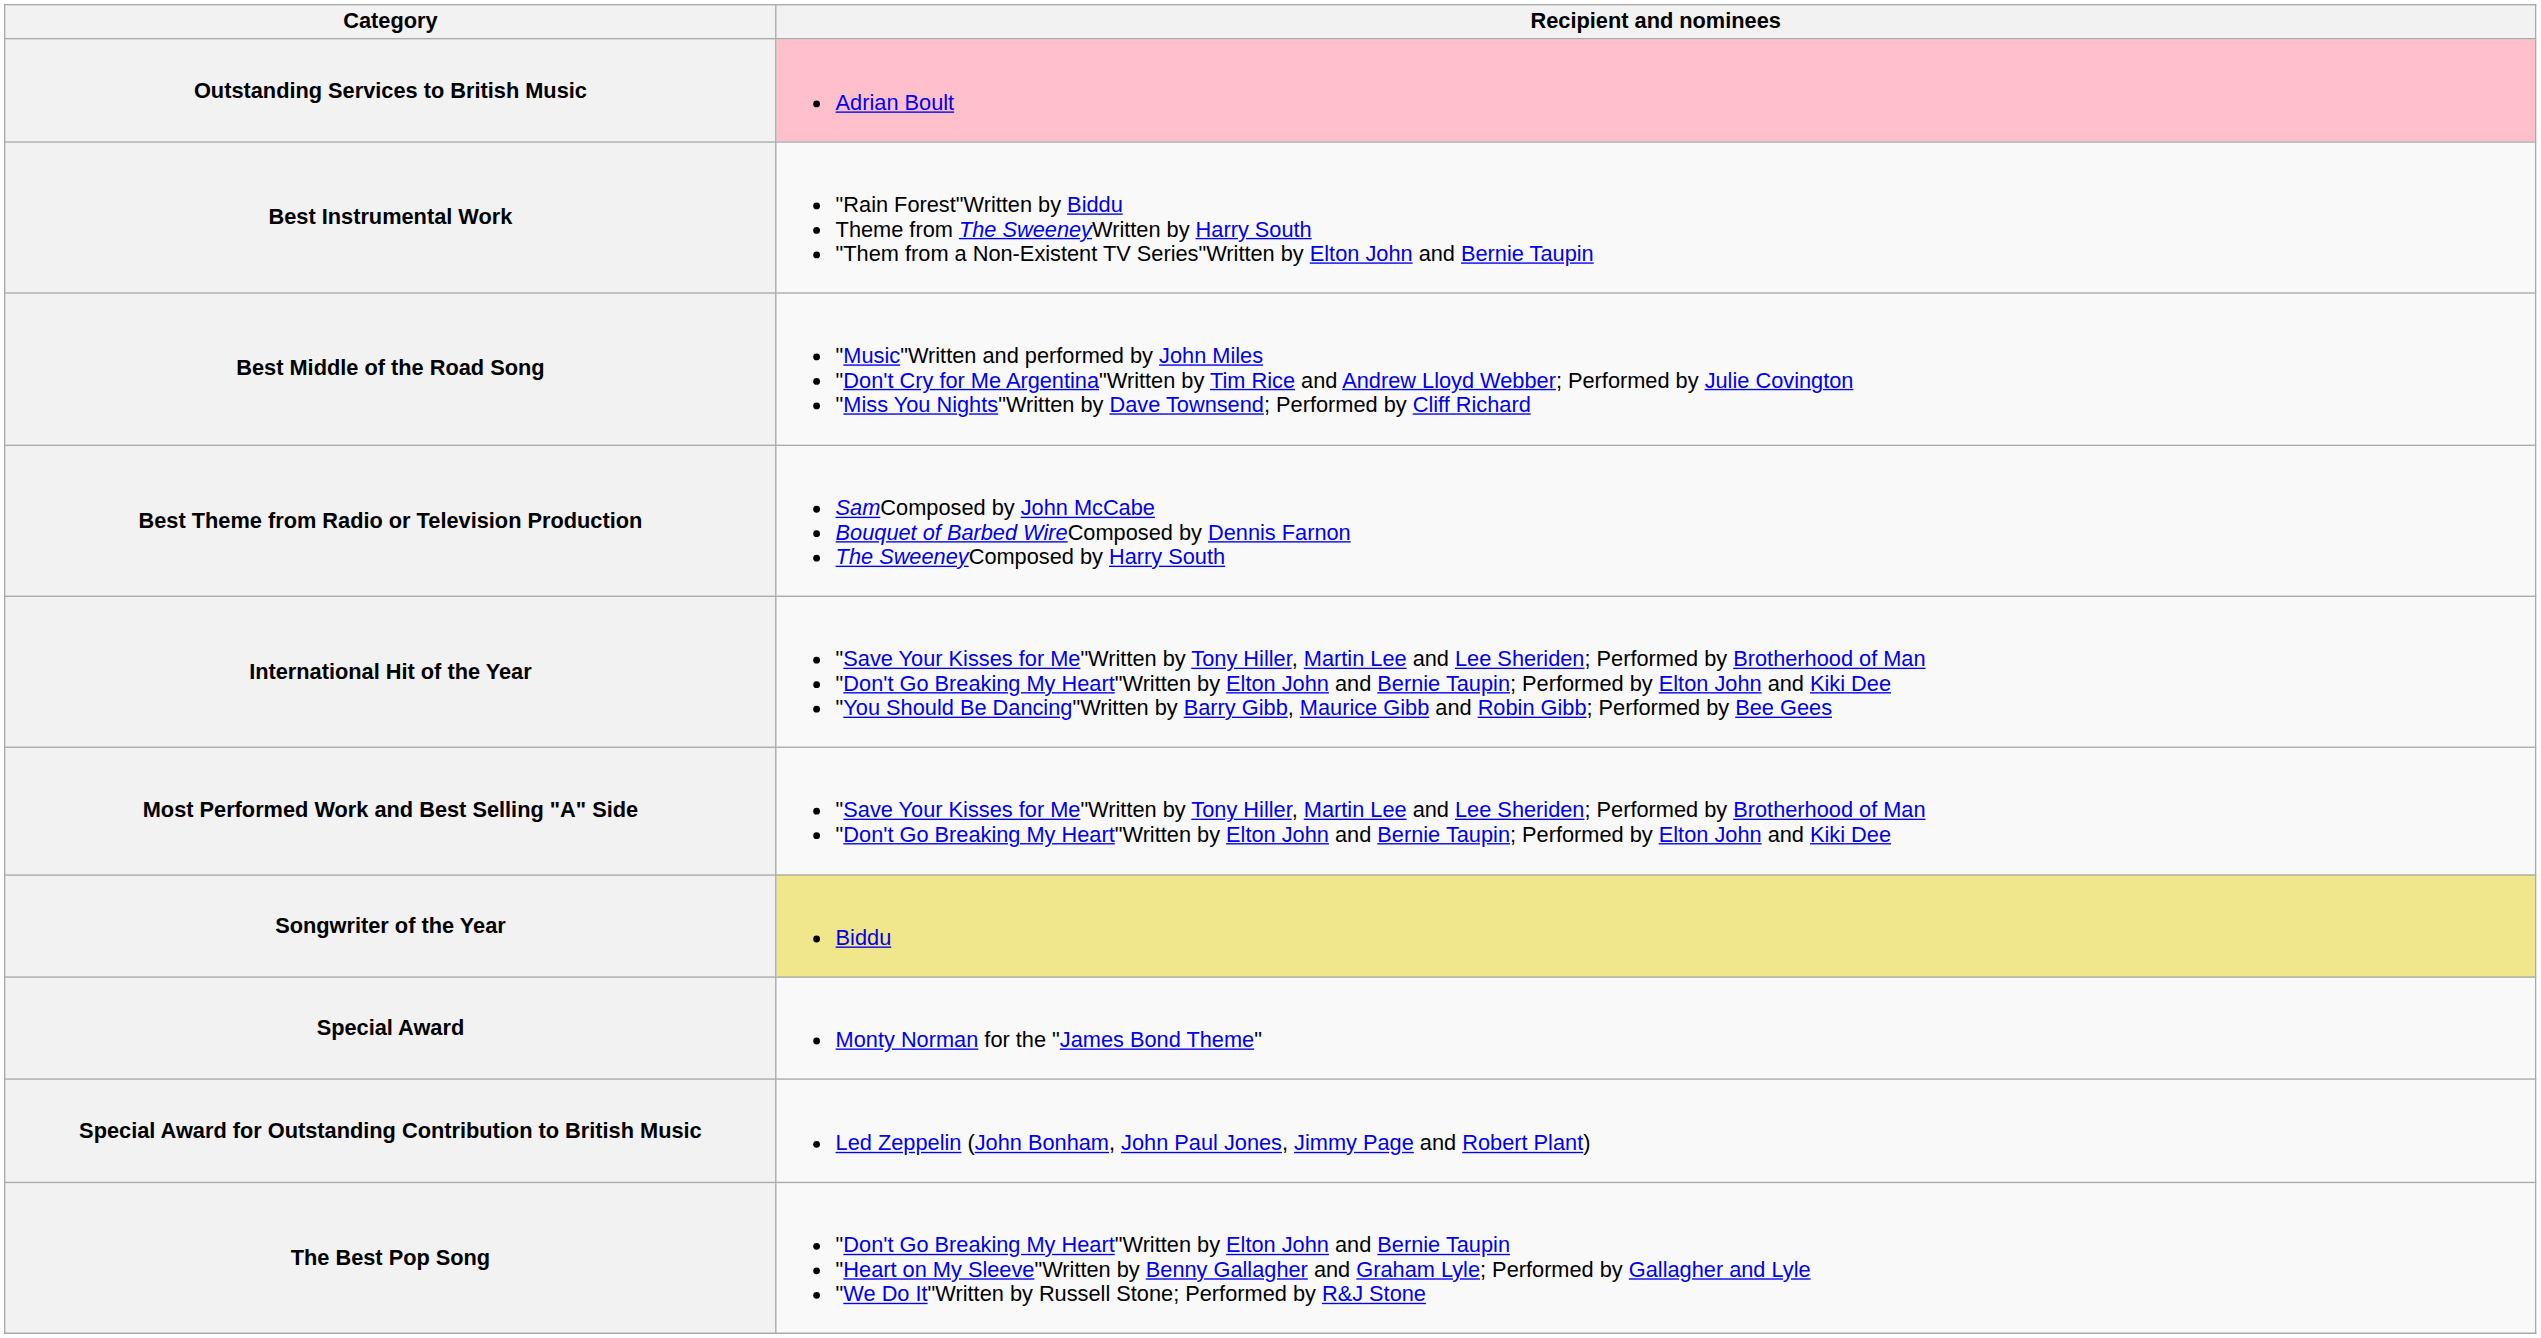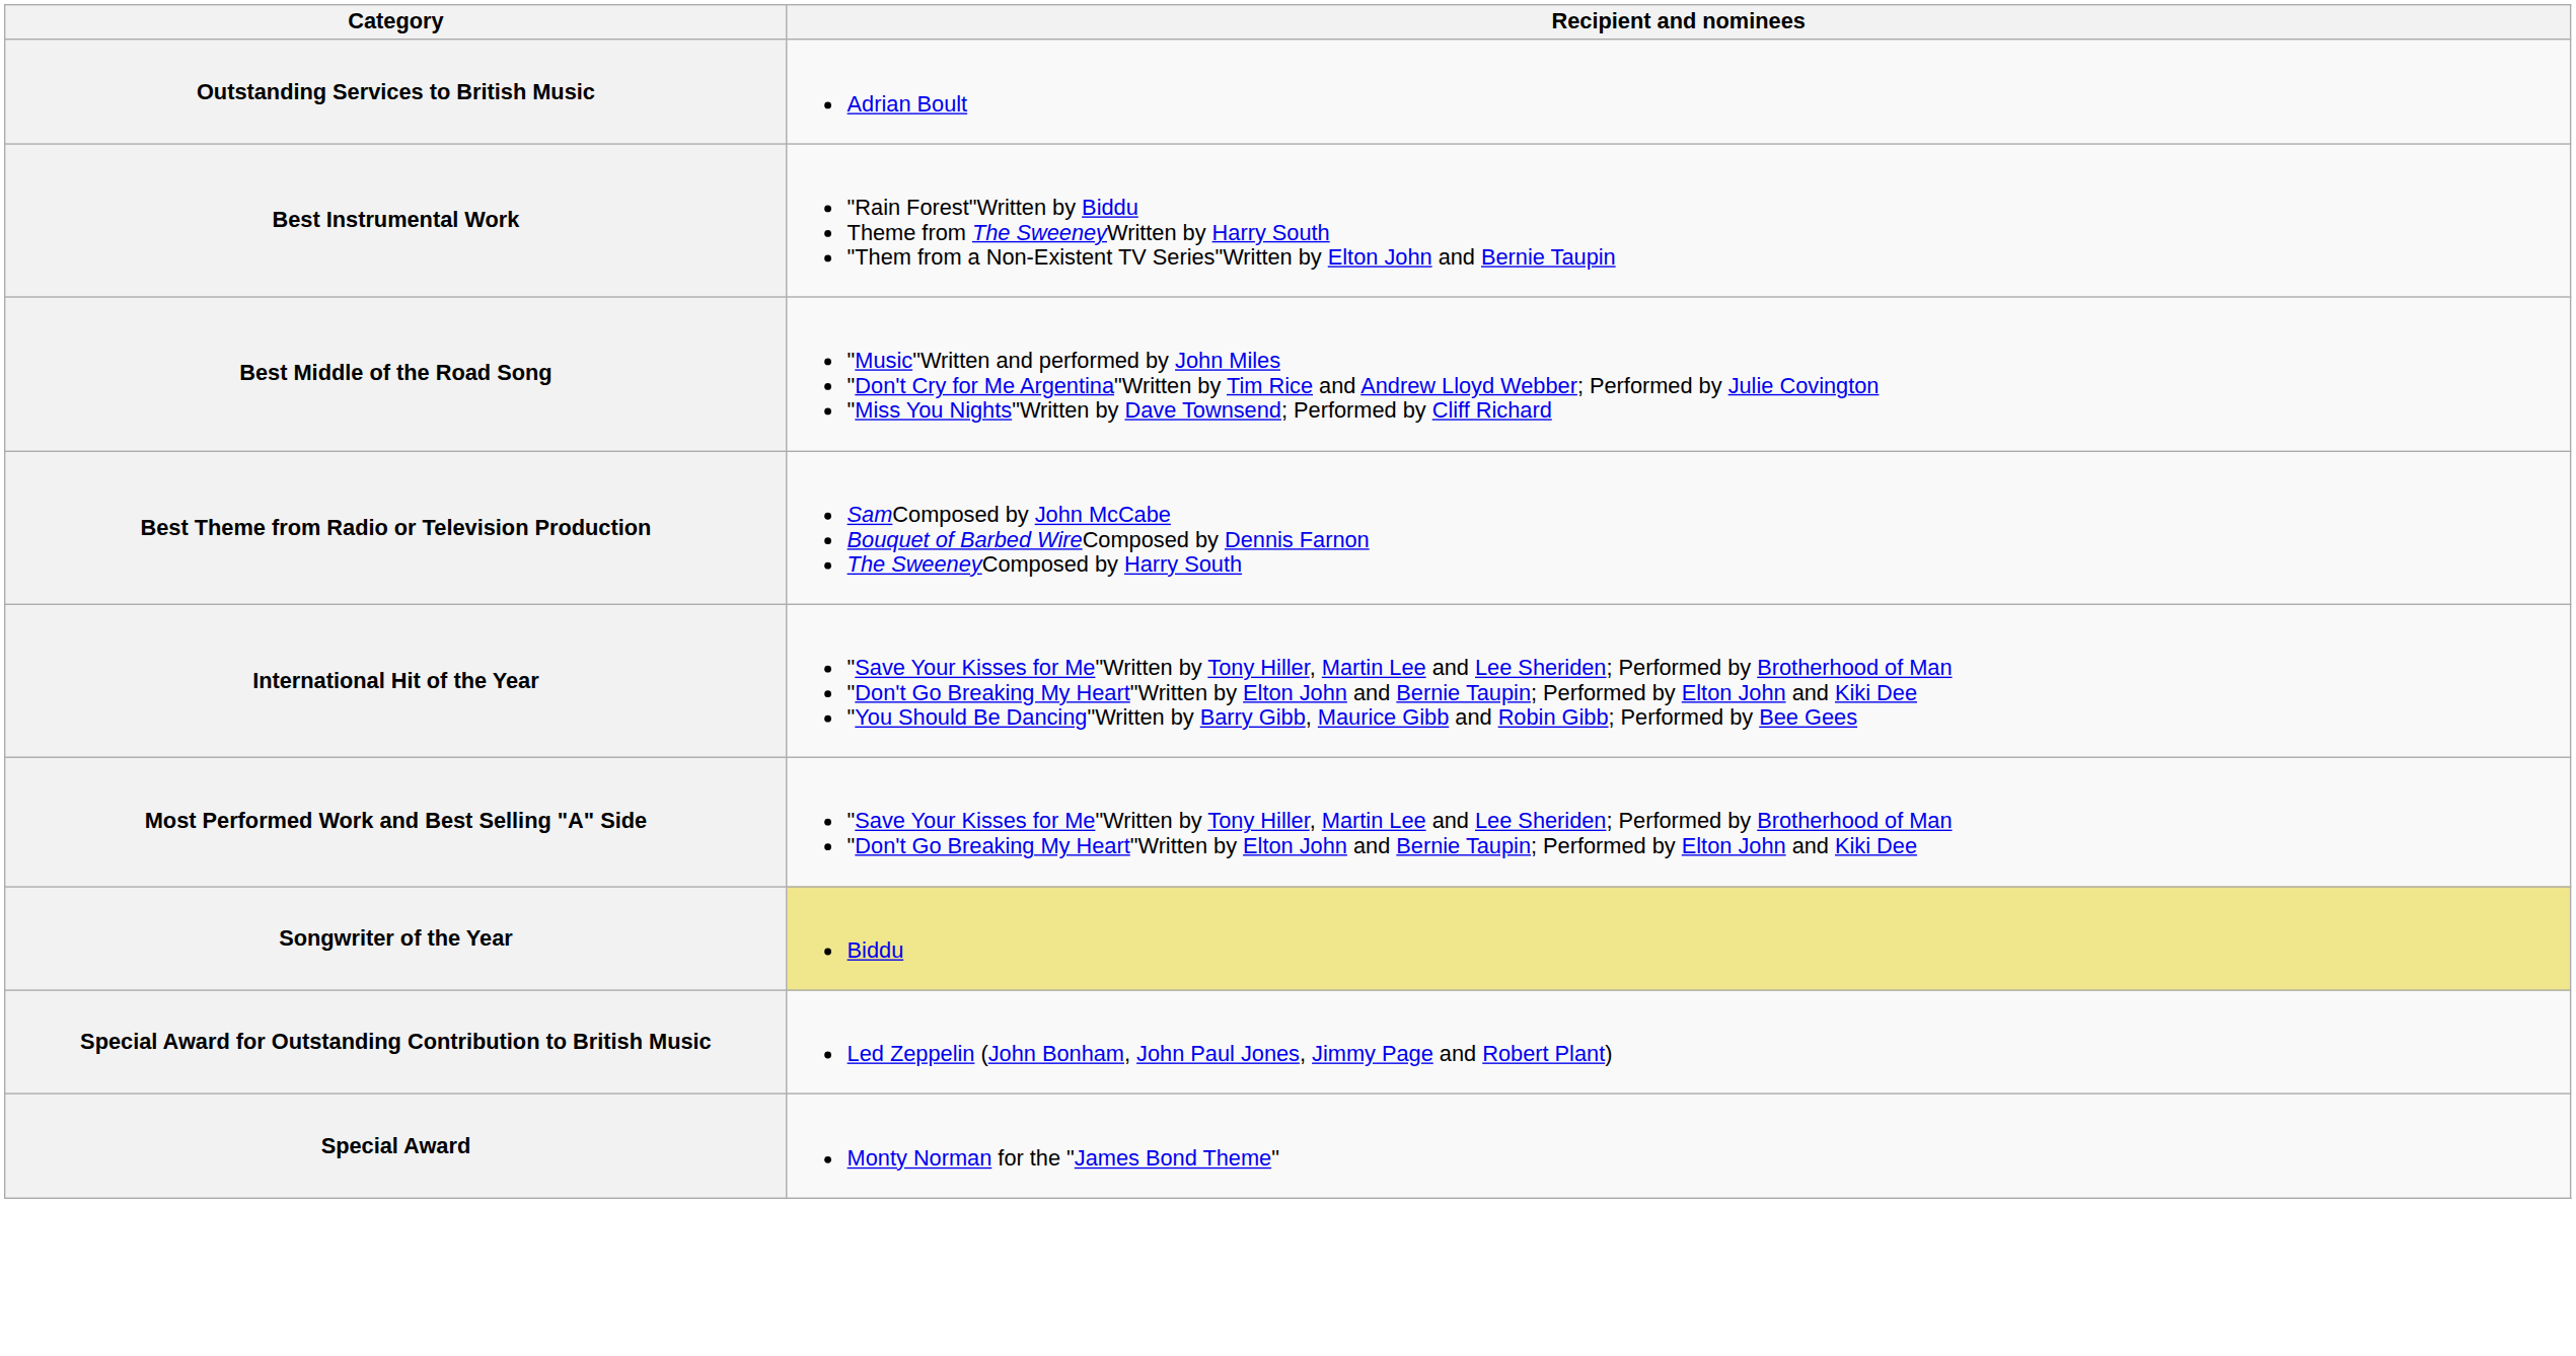 <table class="wikitable">
 <tr>
 <th width="25%">Category</th>
 <th width="57%">Recipient and nominees</th>
 </tr>
 <tr>
 <th scope="row">Outstanding Services to British Music</th>
-<td style="background: pink;"><br><ul><li><a href='#'>Adrian Boult</a></li></ul></td>
+<td><br><ul><li><a href='#'>Adrian Boult</a></li></ul></td>
 </tr>
 <tr>
 <th scope="row">Best Instrumental Work</th>
 <td><br><ul><li>"Rain Forest"Written by <a href='#'>Biddu</a></li><li>Theme from <em><a href='#'>The Sweeney</a></em>Written by <a href='#'>Harry South</a></li><li>"Them from a Non-Existent TV Series"Written by <a href='#'>Elton John</a> and <a href='#'>Bernie Taupin</a></li></ul></td>
 </tr>
 <tr>
 <th scope="row">Best Middle of the Road Song</th>
 <td><br><ul><li>"<a href='#'>Music</a>"Written and performed by <a href='#'>John Miles</a></li><li>"<a href='#'>Don't Cry for Me Argentina</a>"Written by <a href='#'>Tim Rice</a> and <a href='#'>Andrew Lloyd Webber</a>; Performed by <a href='#'>Julie Covington</a></li><li>"<a href='#'>Miss You Nights</a>"Written by <a href='#'>Dave Townsend</a>; Performed by <a href='#'>Cliff Richard</a></li></ul></td>
 </tr>
 <tr>
 <th scope="row">Best Theme from Radio or Television Production</th>
 <td><br><ul><li><em><a href='#'>Sam</a></em>Composed by <a href='#'>John McCabe</a></li><li><em><a href='#'>Bouquet of Barbed Wire</a></em>Composed by <a href='#'>Dennis Farnon</a></li><li><em><a href='#'>The Sweeney</a></em>Composed by <a href='#'>Harry South</a></li></ul></td>
 </tr>
 <tr>
 <th scope="row">International Hit of the Year</th>
 <td><br><ul><li>"<a href='#'>Save Your Kisses for Me</a>"Written by <a href='#'>Tony Hiller</a>, <a href='#'>Martin Lee</a> and <a href='#'>Lee Sheriden</a>; Performed by <a href='#'>Brotherhood of Man</a></li><li>"<a href='#'>Don't Go Breaking My Heart</a>"Written by <a href='#'>Elton John</a> and <a href='#'>Bernie Taupin</a>; Performed by <a href='#'>Elton John</a> and <a href='#'>Kiki Dee</a></li><li>"<a href='#'>You Should Be Dancing</a>"Written by <a href='#'>Barry Gibb</a>, <a href='#'>Maurice Gibb</a> and <a href='#'>Robin Gibb</a>; Performed by <a href='#'>Bee Gees</a></li></ul></td>
 </tr>
 <tr>
 <th scope="row">Most Performed Work and Best Selling "A" Side</th>
 <td><br><ul><li>"<a href='#'>Save Your Kisses for Me</a>"Written by <a href='#'>Tony Hiller</a>, <a href='#'>Martin Lee</a> and <a href='#'>Lee Sheriden</a>; Performed by <a href='#'>Brotherhood of Man</a></li><li>"<a href='#'>Don't Go Breaking My Heart</a>"Written by <a href='#'>Elton John</a> and <a href='#'>Bernie Taupin</a>; Performed by <a href='#'>Elton John</a> and <a href='#'>Kiki Dee</a></li></ul></td>
 </tr>
 <tr>
 <th scope="row">Songwriter of the Year</th>
 <td style="background: khaki;"><br><ul><li><a href='#'>Biddu</a></li></ul></td>
 </tr>
 <tr>
+<th scope="row">Special Award for Outstanding Contribution to British Music</th>
+<td><br><ul><li><a href='#'>Led Zeppelin</a> (<a href='#'>John Bonham</a>, <a href='#'>John Paul Jones</a>, <a href='#'>Jimmy Page</a> and <a href='#'>Robert Plant</a>)</li></ul></td>
+</tr>
+<tr>
 <th scope="row">Special Award</th>
 <td><br><ul><li><a href='#'>Monty Norman</a> for the "<a href='#'>James Bond Theme</a>"</li></ul></td>
 </tr>
 <tr>
-<th scope="row">Special Award for Outstanding Contribution to British Music</th>
-<td><br><ul><li><a href='#'>Led Zeppelin</a> (<a href='#'>John Bonham</a>, <a href='#'>John Paul Jones</a>, <a href='#'>Jimmy Page</a> and <a href='#'>Robert Plant</a>)</li></ul></td>
-</tr>
-<tr>
-<th scope="row">The Best Pop Song</th>
-<td><br><ul><li>"<a href='#'>Don't Go Breaking My Heart</a>"Written by <a href='#'>Elton John</a> and <a href='#'>Bernie Taupin</a></li><li>"<a href='#'>Heart on My Sleeve</a>"Written by <a href='#'>Benny Gallagher</a> and <a href='#'>Graham Lyle</a>; Performed by <a href='#'>Gallagher and Lyle</a></li><li>"<a href='#'>We Do It</a>"Written by Russell Stone; Performed by <a href='#'>R&J Stone</a></li></ul></td>
-</tr>
-<tr>
 </tr>
 </table>
